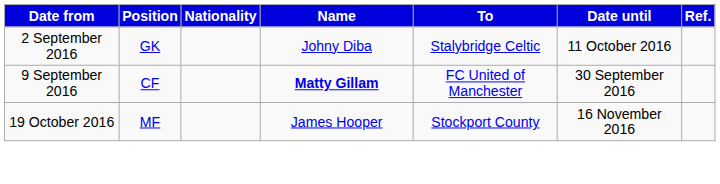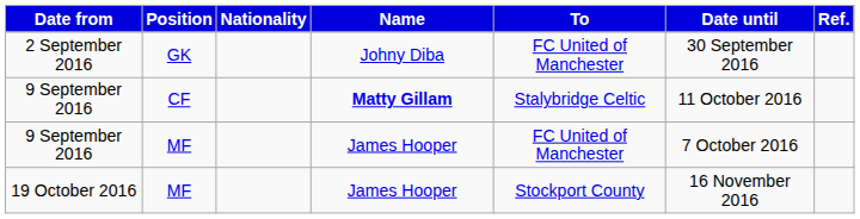 <table class="wikitable"  style="text-align:center; font-size:90%; ">
 <tr>
 <th style="background:#0000DD; color:#FFFFFF; width:110px;">Date from</th>
 <th style="background:#0000DD; color:#FFFFFF; width:50px;">Position</th>
 <th style="background:#0000DD; color:#FFFFFF; width:50px;">Nationality</th>
 <th style="background:#0000DD; color:#FFFFFF; width:150px;">Name</th>
 <th style="background:#0000DD; color:#FFFFFF; width:140px;">To</th>
 <th style="background:#0000DD; color:#FFFFFF; width:120px;">Date until</th>
 <th style="background:#0000DD; color:#FFFFFF; width:25px;">Ref.</th>
 </tr>
 <tr>
 <td>2 September 2016</td>
 <td><a href='#'>GK</a></td>
 <td></td>
 <td><a href='#'>Johny Diba</a></td>
-<td><a href='#'>Stalybridge Celtic</a></td>
-<td>11 October 2016</td>
+<td><a href='#'>FC United of Manchester</a></td>
+<td>30 September 2016</td>
 <td></td>
 </tr>
 <tr>
 <td>9 September 2016</td>
 <td><a href='#'>CF</a></td>
 <td></td>
 <td><strong><a href='#'>Matty Gillam</a></strong></td>
+<td><a href='#'>Stalybridge Celtic</a></td>
+<td>11 October 2016</td>
+<td></td>
+</tr>
+<tr>
+<td>9 September 2016</td>
+<td><a href='#'>MF</a></td>
+<td></td>
+<td><a href='#'>James Hooper</a></td>
 <td><a href='#'>FC United of Manchester</a></td>
-<td>30 September 2016</td>
+<td>7 October 2016</td>
 <td></td>
 </tr>
 <tr>
 <td>19 October 2016</td>
 <td><a href='#'>MF</a></td>
 <td></td>
 <td><a href='#'>James Hooper</a></td>
 <td><a href='#'>Stockport County</a></td>
 <td>16 November 2016</td>
 <td></td>
 </tr>
 </table>
